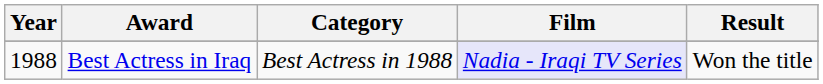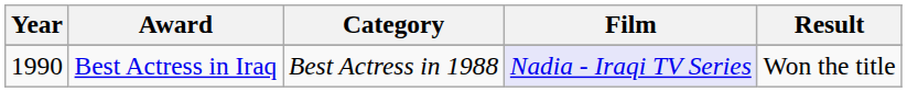 <table class="wikitable">
 <tr>
 <th>Year</th>
 <th>Award</th>
 <th>Category</th>
 <th>Film</th>
 <th>Result</th>
 </tr>
 <tr>
 </tr>
 <tr>
-<td>1988</td>
+<td>1990</td>
 <td><a href='#'>Best Actress in Iraq</a></td>
 <td><em>Best Actress in 1988</em></td>
 <td style="background: lavender;"><em><a href='#'>Nadia - Iraqi TV Series</a></em></td>
 <td>Won the title</td>
 </tr>
 </table>
